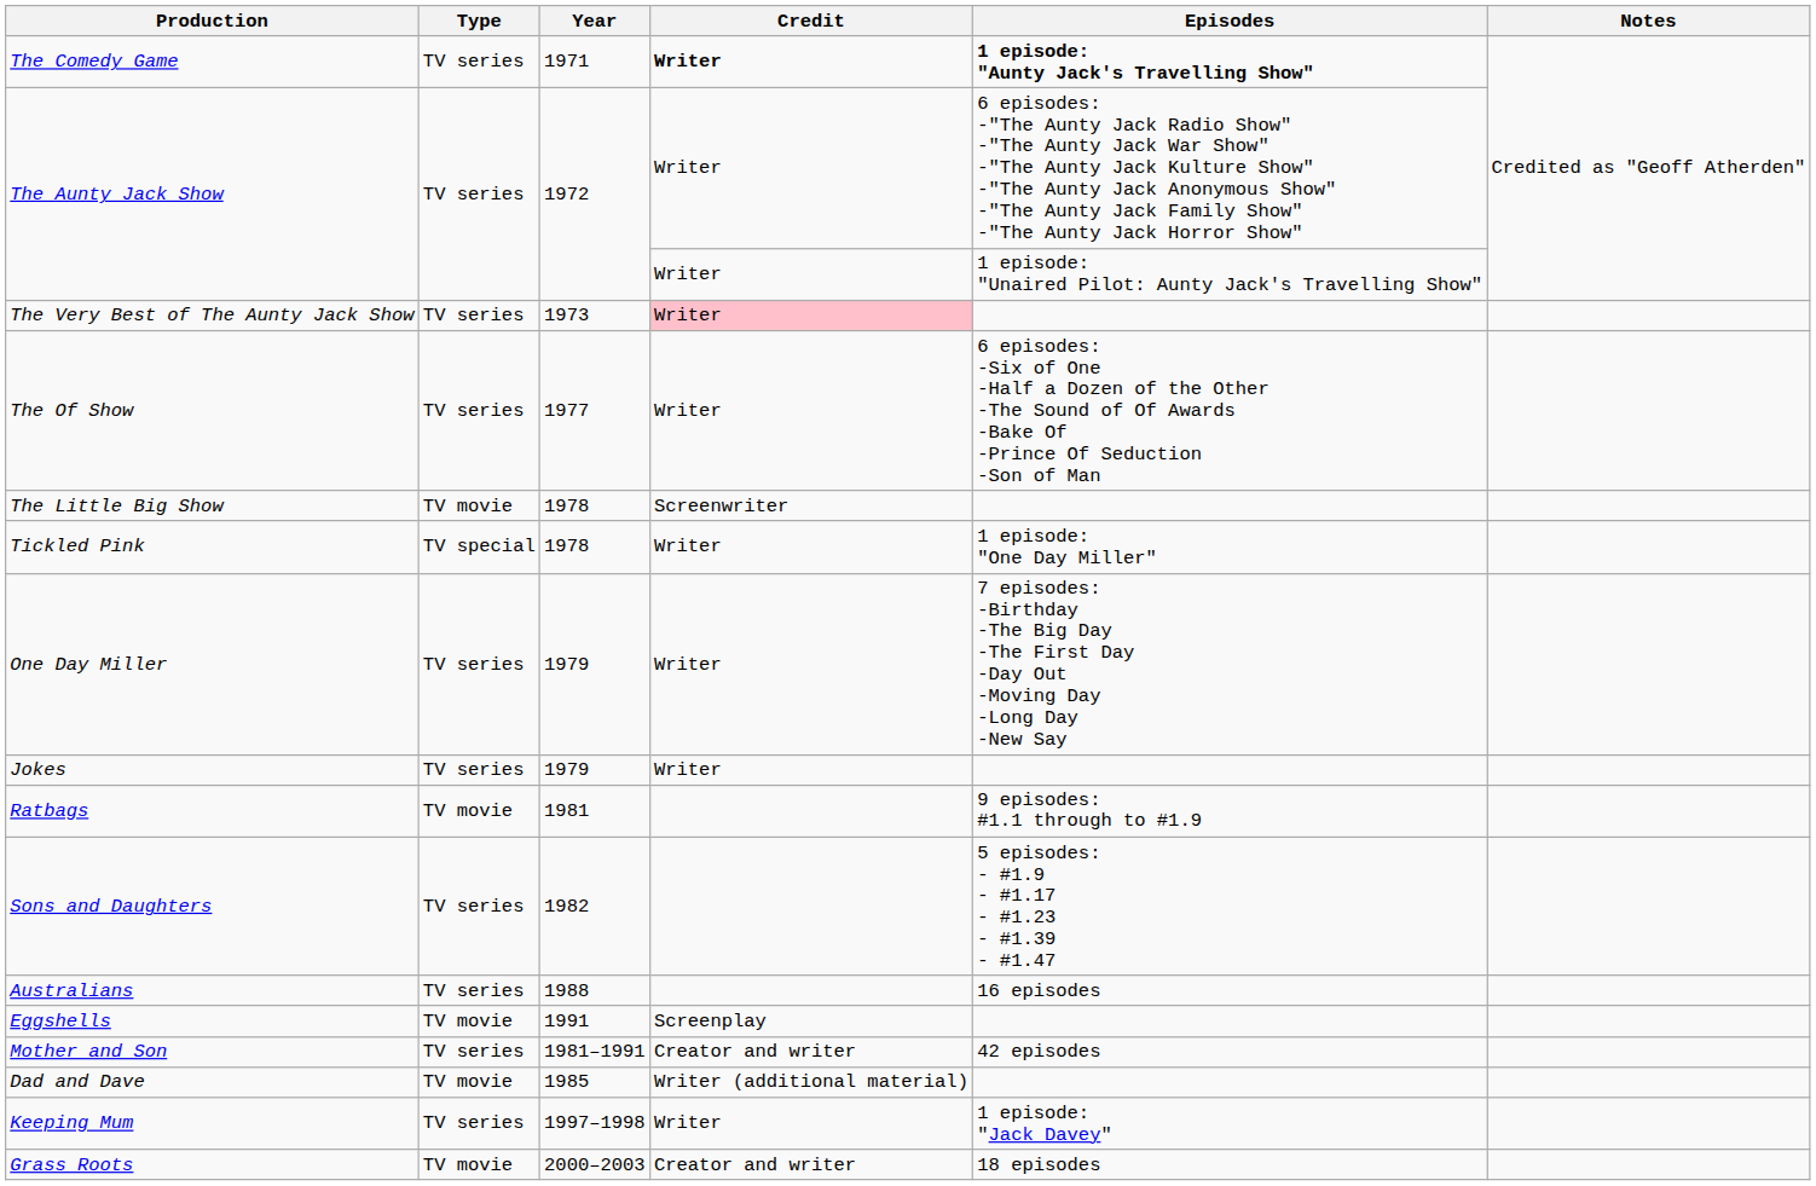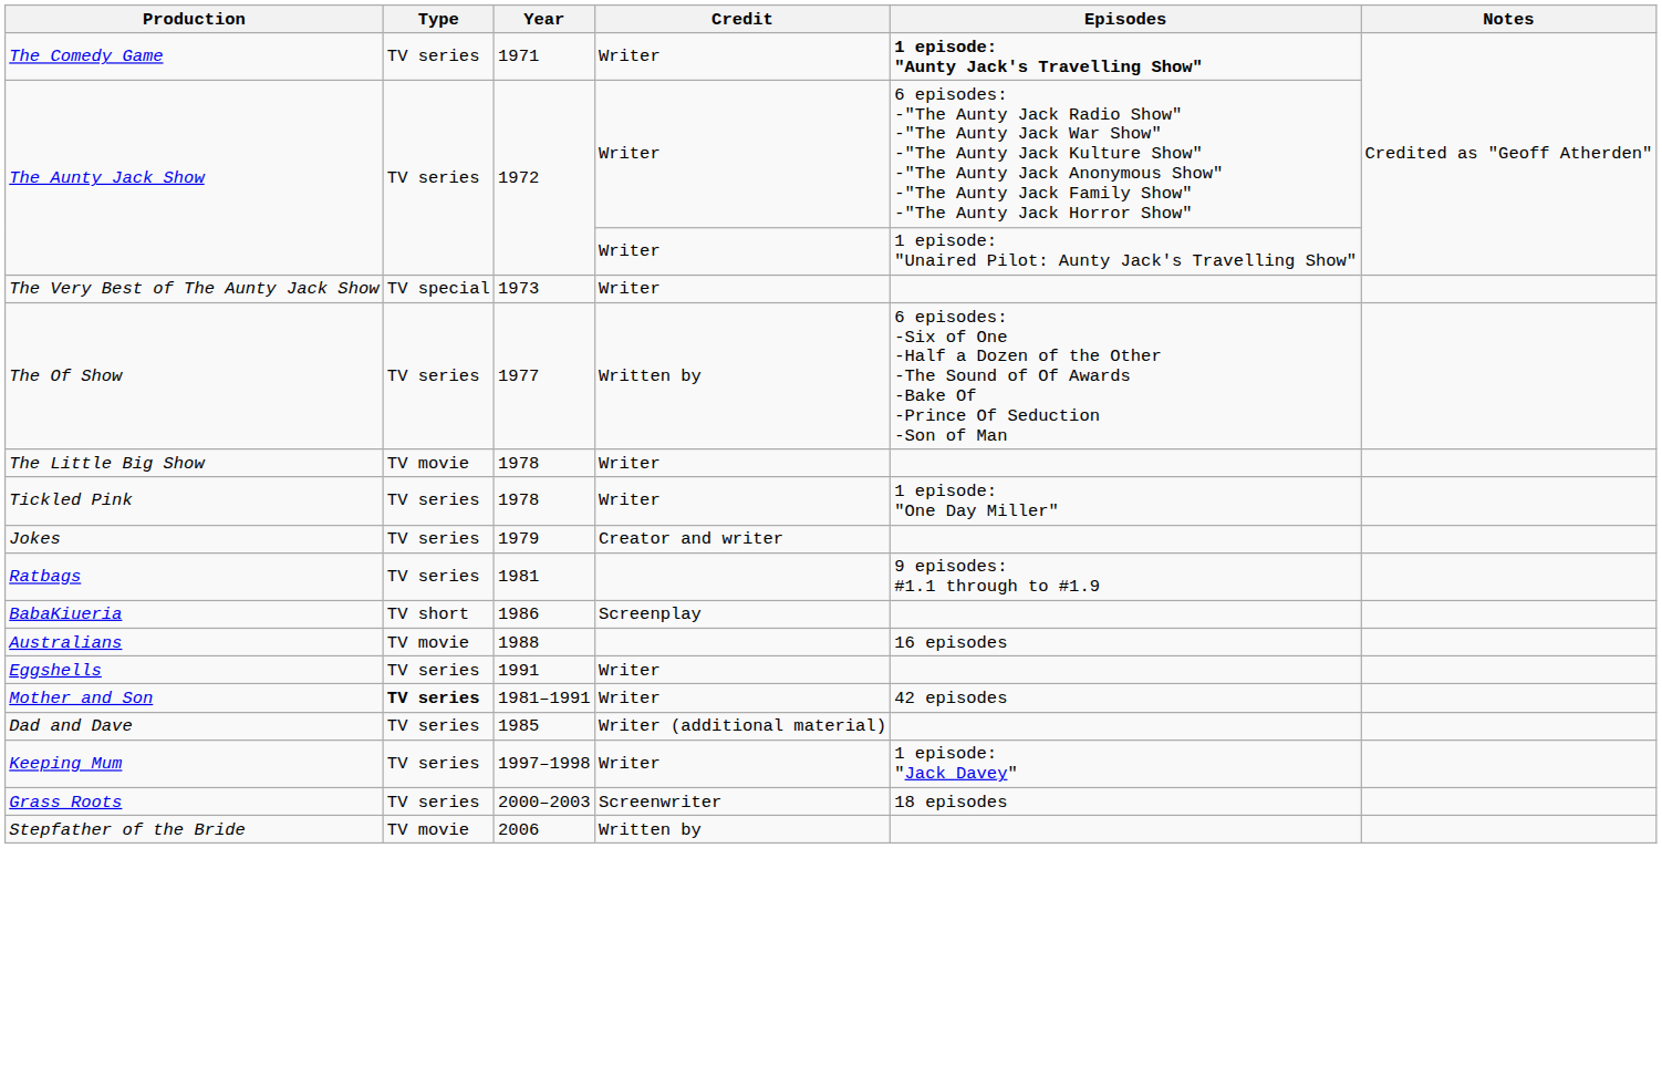 <table class="wikitable">
 <tr>
 <th>Production</th>
 <th>Type</th>
 <th>Year</th>
 <th>Credit</th>
 <th>Episodes</th>
 <th>Notes</th>
 </tr>
 <tr>
 <td><em><a href='#'>The Comedy Game</a></em></td>
 <td>TV series</td>
 <td>1971</td>
-<td><strong>Writer</strong></td>
+<td>Writer</td>
 <td><strong>1 episode:<br>"Aunty Jack's Travelling Show"</strong></td>
 <td rowspan="3">Credited as "Geoff Atherden"</td>
 </tr>
 <tr>
 <td rowspan="2"><em><a href='#'>The Aunty Jack Show</a></em></td>
 <td rowspan="2">TV series</td>
 <td rowspan="2">1972</td>
 <td>Writer</td>
 <td>6 episodes:<br>-"The Aunty Jack Radio Show"<br>-"The Aunty Jack War Show"<br>-"The Aunty Jack Kulture Show"<br>-"The Aunty Jack Anonymous Show"<br>-"The Aunty Jack Family Show"<br>-"The Aunty Jack Horror Show"</td>
 </tr>
 <tr>
 <td>Writer</td>
 <td>1 episode:<br>"Unaired Pilot: Aunty Jack's Travelling Show"</td>
 </tr>
 <tr>
 <td><em>The Very Best of The Aunty Jack Show</em></td>
-<td>TV series</td>
+<td>TV special</td>
 <td>1973</td>
-<td style="background: pink;">Writer</td>
+<td>Writer</td>
 <td></td>
 <td></td>
 </tr>
 <tr>
 <td><em>The Of Show</em></td>
 <td>TV series</td>
 <td>1977</td>
-<td>Writer</td>
+<td>Written by</td>
 <td>6 episodes:<br>-Six of One<br>-Half a Dozen of the Other<br>-The Sound of Of Awards<br>-Bake Of<br>-Prince Of Seduction<br>-Son of Man</td>
 <td></td>
 </tr>
 <tr>
 <td><em>The Little Big Show</em></td>
 <td>TV movie</td>
 <td>1978</td>
-<td>Screenwriter</td>
+<td>Writer</td>
 <td></td>
 <td></td>
 </tr>
 <tr>
 <td><em>Tickled Pink</em></td>
-<td>TV special</td>
+<td>TV series</td>
 <td>1978</td>
 <td>Writer</td>
 <td>1 episode:<br>"One Day Miller"</td>
 <td></td>
 </tr>
 <tr>
-<td><em>One Day Miller</em></td>
-<td>TV series</td>
-<td>1979</td>
-<td>Writer</td>
-<td>7 episodes:<br>-Birthday<br>-The Big Day<br>-The First Day<br>-Day Out<br>-Moving Day<br>-Long Day<br>-New Say</td>
-<td></td>
-</tr>
-<tr>
 <td><em>Jokes</em></td>
 <td>TV series</td>
 <td>1979</td>
-<td>Writer</td>
+<td>Creator and writer</td>
 <td></td>
 <td></td>
 </tr>
 <tr>
 <td><em><a href='#'>Ratbags</a></em></td>
-<td>TV movie</td>
+<td>TV series</td>
 <td>1981</td>
 <td></td>
 <td>9 episodes:<br>#1.1 through to #1.9</td>
 <td></td>
 </tr>
 <tr>
-<td><em><a href='#'>Sons and Daughters</a></em></td>
-<td>TV series</td>
-<td>1982</td>
+<td><em><a href='#'>BabaKiueria</a></em></td>
+<td>TV short</td>
+<td>1986</td>
+<td>Screenplay</td>
 <td></td>
-<td>5 episodes:<br>- #1.9<br>- #1.17<br>- #1.23<br>- #1.39<br>- #1.47</td>
 <td></td>
 </tr>
 <tr>
 <td><em><a href='#'>Australians</a></em></td>
-<td>TV series</td>
+<td>TV movie</td>
 <td>1988</td>
 <td></td>
 <td>16 episodes</td>
 <td></td>
 </tr>
 <tr>
 <td><em><a href='#'>Eggshells</a></em></td>
-<td>TV movie</td>
+<td>TV series</td>
 <td>1991</td>
-<td>Screenplay</td>
+<td>Writer</td>
 <td></td>
 <td></td>
 </tr>
 <tr>
 <td><em><a href='#'>Mother and Son</a></em></td>
-<td>TV series</td>
+<td><strong>TV series</strong></td>
 <td>1981–1991</td>
-<td>Creator and writer</td>
+<td>Writer</td>
 <td>42 episodes</td>
 <td></td>
 </tr>
 <tr>
 <td><em>Dad and Dave</em></td>
-<td>TV movie</td>
+<td>TV series</td>
 <td>1985</td>
 <td>Writer (additional material)</td>
 <td></td>
 <td></td>
 </tr>
 <tr>
 <td><em><a href='#'>Keeping Mum</a></em></td>
 <td>TV series</td>
 <td>1997–1998</td>
 <td>Writer</td>
 <td>1 episode:<br>"<a href='#'>Jack Davey</a>"</td>
 <td></td>
 </tr>
 <tr>
 <td><em><a href='#'>Grass Roots</a></em></td>
-<td>TV movie</td>
+<td>TV series</td>
 <td>2000–2003</td>
-<td>Creator and writer</td>
+<td>Screenwriter</td>
 <td>18 episodes</td>
 <td></td>
 </tr>
+<tr>
+<td><em>Stepfather of the Bride</em></td>
+<td>TV movie</td>
+<td>2006</td>
+<td>Written by</td>
+<td></td>
+<td></td>
+</tr>
 </table>
